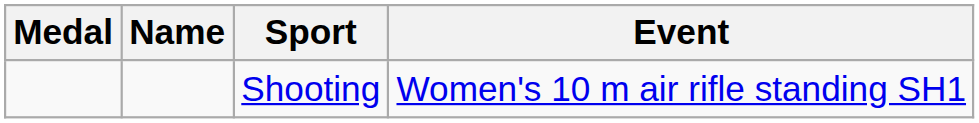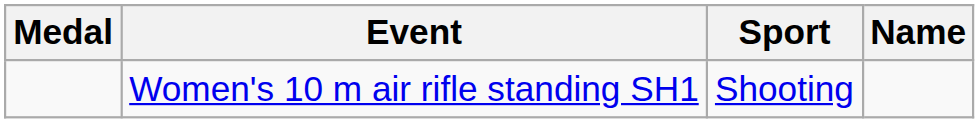 <table class="wikitable sortable">
 <tr>
 <th>Medal</th>
+<th>Event</th>
+<th>Sport</th>
 <th>Name</th>
-<th>Sport</th>
-<th>Event</th>
 </tr>
 <tr>
 <td></td>
+<td><a href='#'>Women's 10 m air rifle standing SH1</a></td>
+<td><a href='#'>Shooting</a></td>
 <td></td>
-<td><a href='#'>Shooting</a></td>
-<td><a href='#'>Women's 10 m air rifle standing SH1</a></td>
 </tr>
 </table>
